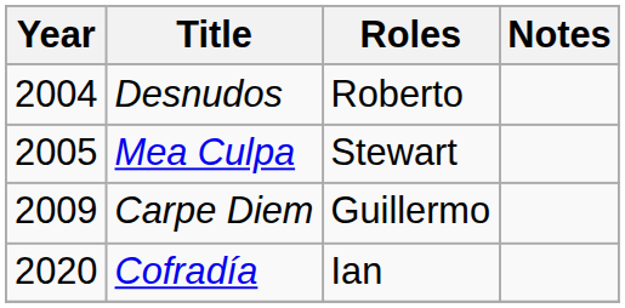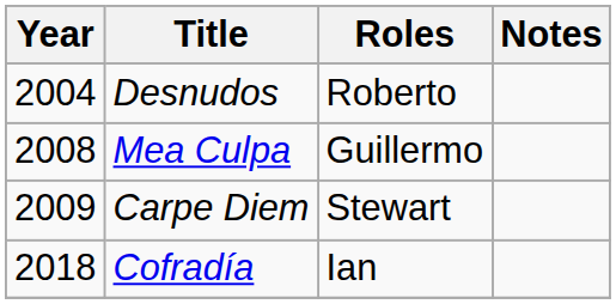 <table class="wikitable sortable">
 <tr>
 <th>Year</th>
 <th>Title</th>
 <th>Roles</th>
 <th>Notes</th>
 </tr>
 <tr>
 <td>2004</td>
 <td><em>Desnudos</em></td>
 <td>Roberto</td>
 <td></td>
 </tr>
 <tr>
-<td>2005</td>
+<td>2008</td>
 <td><em><a href='#'>Mea Culpa</a></em></td>
-<td>Stewart</td>
+<td>Guillermo</td>
 <td></td>
 </tr>
 <tr>
 <td>2009</td>
 <td><em>Carpe Diem</em></td>
-<td>Guillermo</td>
+<td>Stewart</td>
 <td></td>
 </tr>
 <tr>
-<td>2020</td>
+<td>2018</td>
 <td><em><a href='#'>Cofradía</a></em></td>
 <td>Ian</td>
 <td></td>
 </tr>
 <tr>
 </tr>
 </table>
